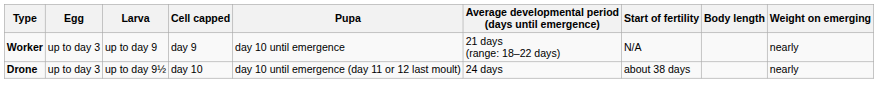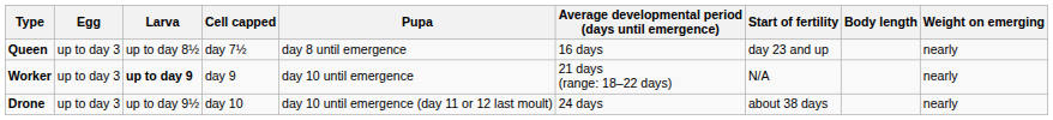 <table class="wikitable">
 <tr>
 <th>Type</th>
 <th>Egg</th>
 <th>Larva</th>
 <th>Cell capped</th>
 <th>Pupa</th>
 <th>Average developmental period<br>(days until emergence)</th>
 <th>Start of fertility</th>
 <th>Body length</th>
 <th>Weight on emerging</th>
 </tr>
 <tr>
+<td><strong>Queen</strong></td>
+<td>up to day 3</td>
+<td>up to day 8½</td>
+<td>day 7½</td>
+<td>day 8 until emergence</td>
+<td>16 days</td>
+<td>day 23 and up</td>
+<td></td>
+<td>nearly </td>
+</tr>
+<tr>
 <td><strong>Worker</strong></td>
 <td>up to day 3</td>
-<td>up to day 9</td>
+<td><strong>up to day 9</strong></td>
 <td>day 9</td>
 <td>day 10 until emergence</td>
 <td>21 days<br>(range: 18–22 days)</td>
 <td>N/A</td>
 <td></td>
 <td>nearly </td>
 </tr>
 <tr>
 <td><strong>Drone</strong></td>
 <td>up to day 3</td>
 <td>up to day 9½</td>
 <td>day 10</td>
 <td>day 10 until emergence (day 11 or 12 last moult)</td>
 <td>24 days</td>
 <td>about 38 days</td>
 <td></td>
 <td>nearly </td>
 </tr>
 </table>
